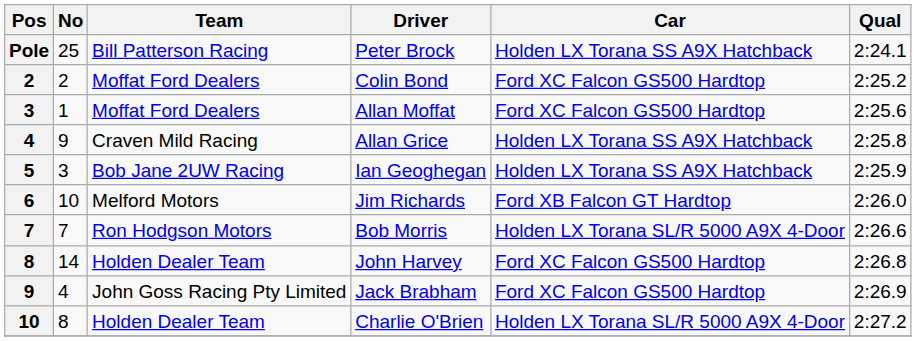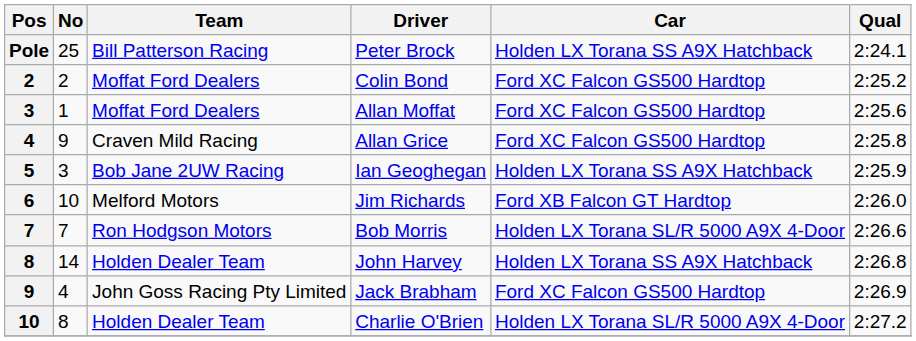 <table class="wikitable sortable" style="font-size: 95%;">
 <tr>
 <th>Pos</th>
 <th>No</th>
 <th>Team</th>
 <th>Driver</th>
 <th>Car</th>
 <th>Qual</th>
 </tr>
 <tr>
 <th>Pole</th>
 <td>25</td>
 <td><a href='#'>Bill Patterson Racing</a></td>
 <td> <a href='#'>Peter Brock</a></td>
 <td><a href='#'>Holden LX Torana SS A9X Hatchback</a></td>
 <td>2:24.1</td>
 </tr>
 <tr>
 <th>2</th>
 <td>2</td>
 <td><a href='#'>Moffat Ford Dealers</a></td>
 <td> <a href='#'>Colin Bond</a></td>
 <td><a href='#'>Ford XC Falcon GS500 Hardtop</a></td>
 <td>2:25.2</td>
 </tr>
 <tr>
 <th>3</th>
 <td>1</td>
 <td><a href='#'>Moffat Ford Dealers</a></td>
 <td> <a href='#'>Allan Moffat</a></td>
 <td><a href='#'>Ford XC Falcon GS500 Hardtop</a></td>
 <td>2:25.6</td>
 </tr>
 <tr>
 <th>4</th>
 <td>9</td>
 <td>Craven Mild Racing</td>
 <td> <a href='#'>Allan Grice</a></td>
-<td><a href='#'>Holden LX Torana SS A9X Hatchback</a></td>
+<td><a href='#'>Ford XC Falcon GS500 Hardtop</a></td>
 <td>2:25.8</td>
 </tr>
 <tr>
 <th>5</th>
 <td>3</td>
 <td><a href='#'>Bob Jane 2UW Racing</a></td>
 <td> <a href='#'>Ian Geoghegan</a></td>
 <td><a href='#'>Holden LX Torana SS A9X Hatchback</a></td>
 <td>2:25.9</td>
 </tr>
 <tr>
 <th>6</th>
 <td>10</td>
 <td>Melford Motors</td>
 <td> <a href='#'>Jim Richards</a></td>
 <td><a href='#'>Ford XB Falcon GT Hardtop</a></td>
 <td>2:26.0</td>
 </tr>
 <tr>
 <th>7</th>
 <td>7</td>
 <td><a href='#'>Ron Hodgson Motors</a></td>
 <td> <a href='#'>Bob Morris</a></td>
 <td><a href='#'>Holden LX Torana SL/R 5000 A9X 4-Door</a></td>
 <td>2:26.6</td>
 </tr>
 <tr>
 <th>8</th>
 <td>14</td>
 <td><a href='#'>Holden Dealer Team</a></td>
 <td> <a href='#'>John Harvey</a></td>
-<td><a href='#'>Ford XC Falcon GS500 Hardtop</a></td>
+<td><a href='#'>Holden LX Torana SS A9X Hatchback</a></td>
 <td>2:26.8</td>
 </tr>
 <tr>
 <th>9</th>
 <td>4</td>
 <td>John Goss Racing Pty Limited</td>
 <td> <a href='#'>Jack Brabham</a></td>
 <td><a href='#'>Ford XC Falcon GS500 Hardtop</a></td>
 <td>2:26.9</td>
 </tr>
 <tr>
 <th>10</th>
 <td>8</td>
 <td><a href='#'>Holden Dealer Team</a></td>
 <td> <a href='#'>Charlie O'Brien</a></td>
 <td><a href='#'>Holden LX Torana SL/R 5000 A9X 4-Door</a></td>
 <td>2:27.2</td>
 </tr>
 <tr>
 </tr>
 </table>
